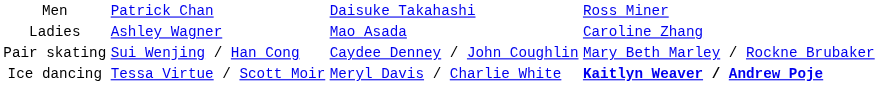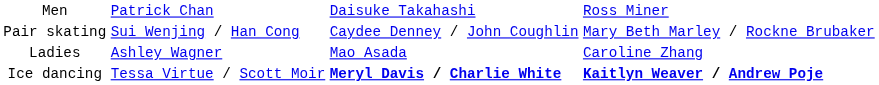 <table>
 <tr>
 <td align=center>Men</td>
 <td> <a href='#'>Patrick Chan</a></td>
 <td> <a href='#'>Daisuke Takahashi</a></td>
 <td> <a href='#'>Ross Miner</a></td>
 </tr>
 <tr>
+<td align=center>Pair skating</td>
+<td> <a href='#'>Sui Wenjing</a> / <a href='#'>Han Cong</a></td>
+<td> <a href='#'>Caydee Denney</a> / <a href='#'>John Coughlin</a></td>
+<td> <a href='#'>Mary Beth Marley</a> / <a href='#'>Rockne Brubaker</a></td>
+</tr>
+<tr>
 <td align=center>Ladies</td>
 <td> <a href='#'>Ashley Wagner</a></td>
 <td> <a href='#'>Mao Asada</a></td>
 <td> <a href='#'>Caroline Zhang</a></td>
 </tr>
 <tr>
-<td align=center>Pair skating</td>
-<td> <a href='#'>Sui Wenjing</a> / <a href='#'>Han Cong</a></td>
-<td> <a href='#'>Caydee Denney</a> / <a href='#'>John Coughlin</a></td>
-<td> <a href='#'>Mary Beth Marley</a> / <a href='#'>Rockne Brubaker</a></td>
-</tr>
-<tr>
 <td align=center>Ice dancing</td>
 <td> <a href='#'>Tessa Virtue</a> / <a href='#'>Scott Moir</a></td>
-<td> <a href='#'>Meryl Davis</a> / <a href='#'>Charlie White</a></td>
+<td><strong> <a href='#'>Meryl Davis</a> / <a href='#'>Charlie White</a></strong></td>
 <td><strong> <a href='#'>Kaitlyn Weaver</a> / <a href='#'>Andrew Poje</a></strong></td>
 </tr>
 </table>
